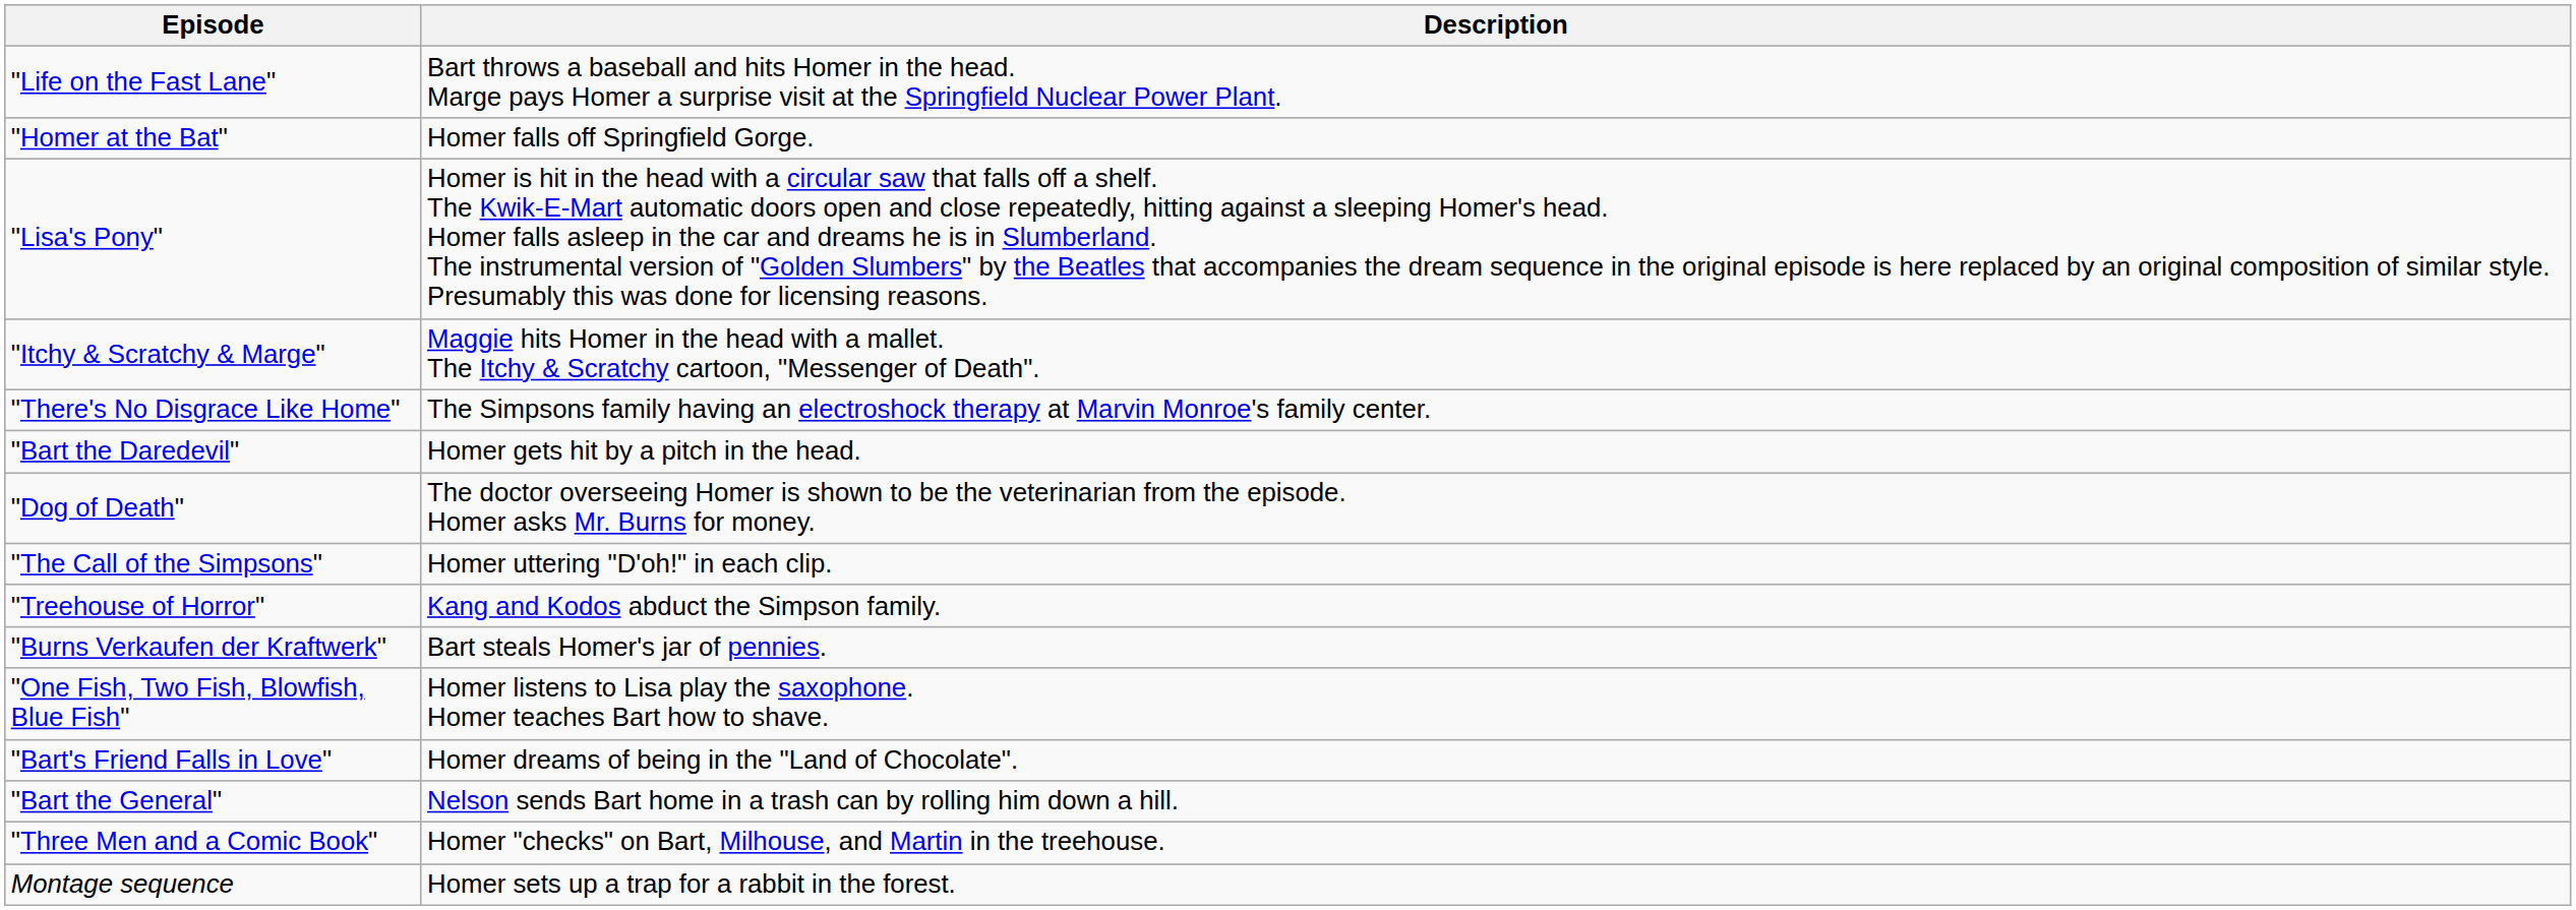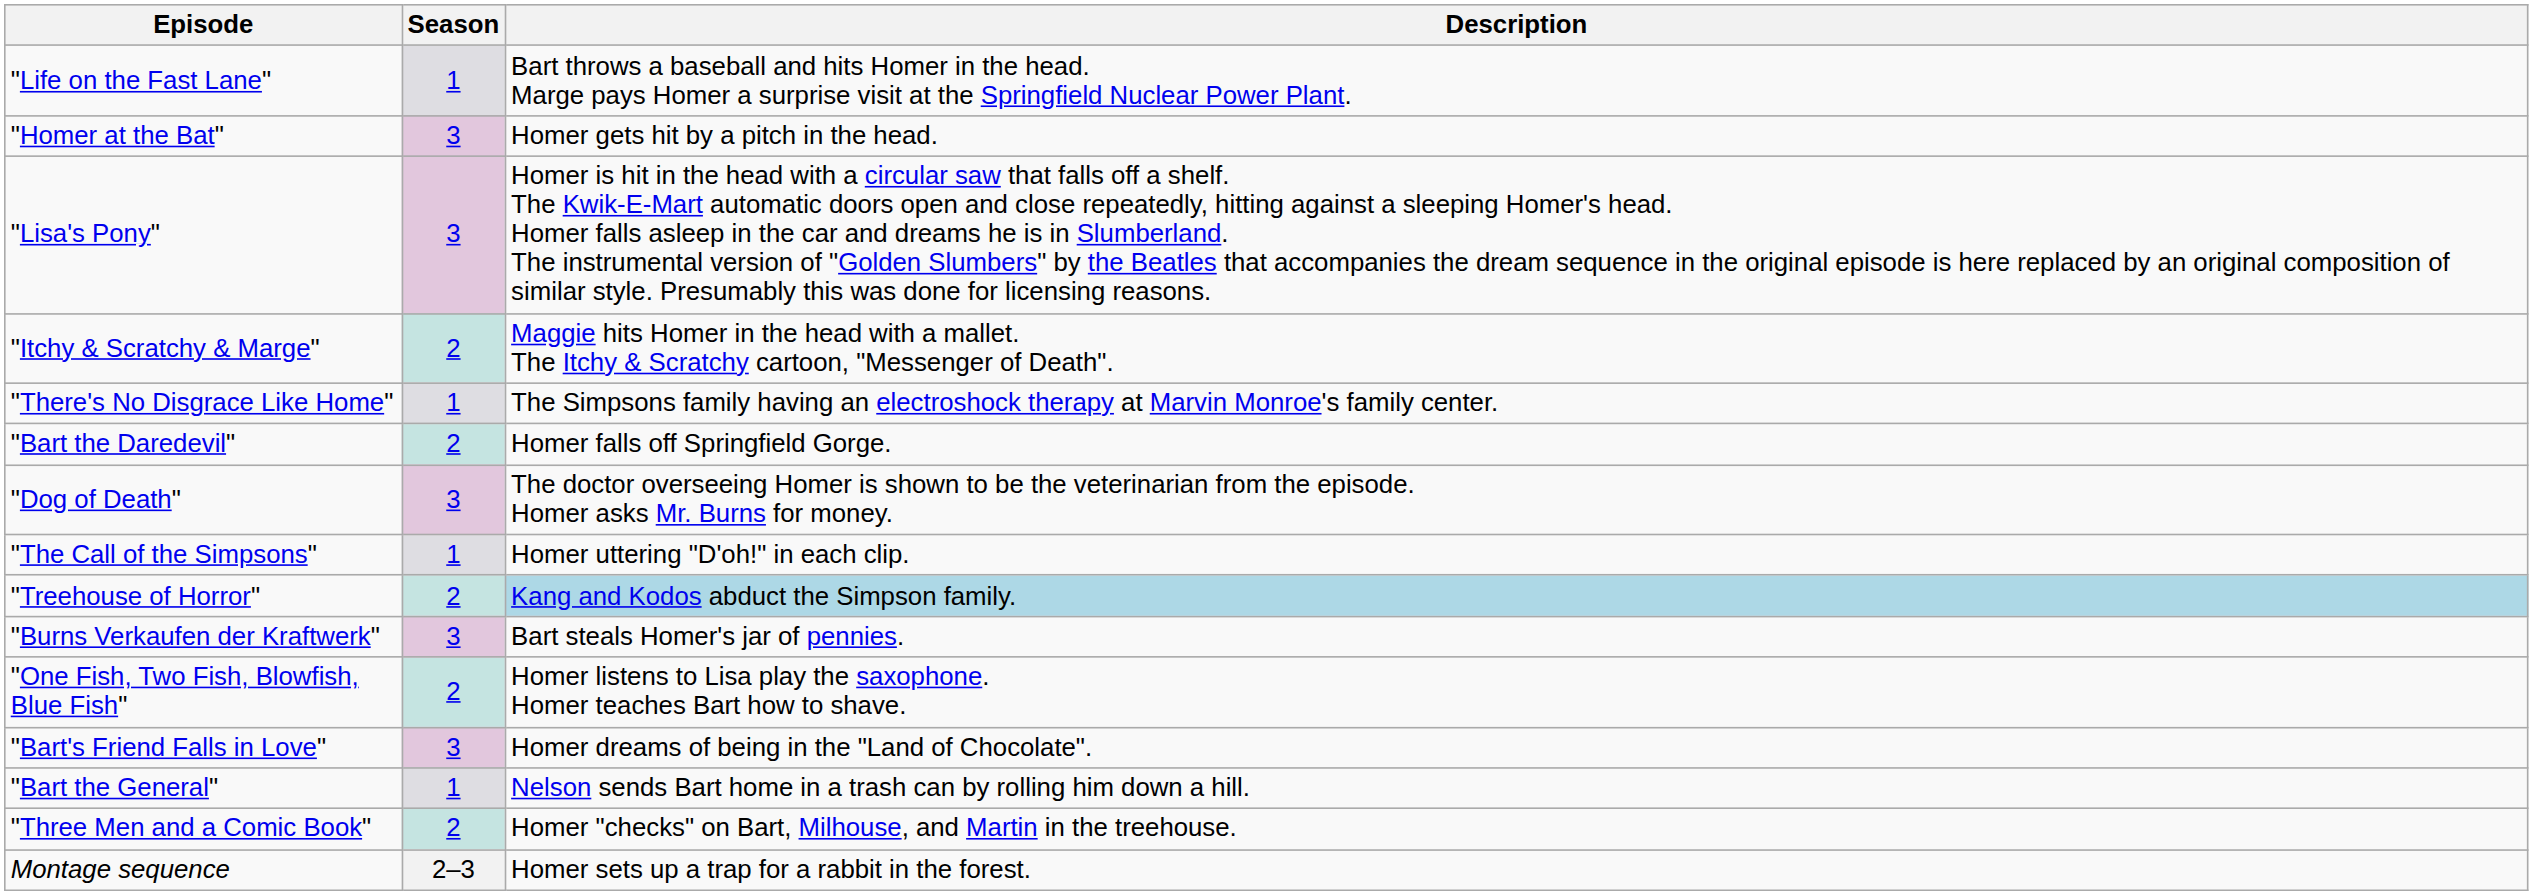 <table class="wikitable">
 <tr>
 <th>Episode</th>
+<th>Season</th>
 <th>Description</th>
 </tr>
 <tr>
 <td>"<a href='#'>Life on the Fast Lane</a>"</td>
+<td style="text-align: center; background-color: rgb(222, 221, 226); "><a href='#'>1</a></td>
 <td>Bart throws a baseball and hits Homer in the head.<br>Marge pays Homer a surprise visit at the <a href='#'>Springfield Nuclear Power Plant</a>.</td>
 </tr>
 <tr>
 <td>"<a href='#'>Homer at the Bat</a>"</td>
-<td>Homer falls off Springfield Gorge.</td>
+<td style="text-align: center; background-color: #E2C7DD; "><a href='#'>3</a></td>
+<td>Homer gets hit by a pitch in the head.</td>
 </tr>
 <tr>
 <td>"<a href='#'>Lisa's Pony</a>"</td>
+<td style="text-align: center; background-color: #E2C7DD; "><a href='#'>3</a></td>
 <td>Homer is hit in the head with a <a href='#'>circular saw</a> that falls off a shelf.<br>The <a href='#'>Kwik-E-Mart</a> automatic doors open and close repeatedly, hitting against a sleeping Homer's head.<br>Homer falls asleep in the car and dreams he is in <a href='#'>Slumberland</a>.<br>The instrumental version of "<a href='#'>Golden Slumbers</a>" by <a href='#'>the Beatles</a> that accompanies the dream sequence in the original episode is here replaced by an original composition of similar style. Presumably this was done for licensing reasons.</td>
 </tr>
 <tr>
 <td>"<a href='#'>Itchy & Scratchy & Marge</a>"</td>
+<td style="text-align: center; background-color: #C5E4E1; "><a href='#'>2</a></td>
 <td><a href='#'>Maggie</a> hits Homer in the head with a mallet.<br>The <a href='#'>Itchy & Scratchy</a> cartoon, "Messenger of Death".</td>
 </tr>
 <tr>
 <td>"<a href='#'>There's No Disgrace Like Home</a>"</td>
+<td style="text-align: center; background-color: #DEDDE2; "><a href='#'>1</a></td>
 <td>The Simpsons family having an <a href='#'>electroshock therapy</a> at <a href='#'>Marvin Monroe</a>'s family center.</td>
 </tr>
 <tr>
 <td>"<a href='#'>Bart the Daredevil</a>"</td>
-<td>Homer gets hit by a pitch in the head.</td>
+<td style="text-align: center; background-color: #C5E4E1; "><a href='#'>2</a></td>
+<td>Homer falls off Springfield Gorge.</td>
 </tr>
 <tr>
 <td>"<a href='#'>Dog of Death</a>"</td>
+<td style="text-align: center; background-color: #E2C7DD; "><a href='#'>3</a></td>
 <td>The doctor overseeing Homer is shown to be the veterinarian from the episode.<br>Homer asks <a href='#'>Mr. Burns</a> for money.</td>
 </tr>
 <tr>
 <td>"<a href='#'>The Call of the Simpsons</a>"</td>
+<td style="text-align: center; background-color: #DEDDE2; "><a href='#'>1</a></td>
 <td>Homer uttering "D'oh!" in each clip.</td>
 </tr>
 <tr>
 <td>"<a href='#'>Treehouse of Horror</a>"</td>
-<td><a href='#'>Kang and Kodos</a> abduct the Simpson family.</td>
+<td style="text-align: center; background-color: #C5E4E1; "><a href='#'>2</a></td>
+<td style="background: lightblue;"><a href='#'>Kang and Kodos</a> abduct the Simpson family.</td>
 </tr>
 <tr>
 <td>"<a href='#'>Burns Verkaufen der Kraftwerk</a>"</td>
+<td style="text-align: center; background-color: #E2C7DD; "><a href='#'>3</a></td>
 <td>Bart steals Homer's jar of <a href='#'>pennies</a>.</td>
 </tr>
 <tr>
 <td>"<a href='#'>One Fish, Two Fish, Blowfish, Blue Fish</a>"</td>
+<td style="text-align: center; background-color: #C5E4E1; "><a href='#'>2</a></td>
 <td>Homer listens to Lisa play the <a href='#'>saxophone</a>.<br>Homer teaches Bart how to shave.</td>
 </tr>
 <tr>
 <td>"<a href='#'>Bart's Friend Falls in Love</a>"</td>
+<td style="text-align: center; background-color: #E2C7DD; "><a href='#'>3</a></td>
 <td>Homer dreams of being in the "Land of Chocolate".</td>
 </tr>
 <tr>
 <td>"<a href='#'>Bart the General</a>"</td>
+<td style="text-align: center; background-color: #DEDDE2; "><a href='#'>1</a></td>
 <td><a href='#'>Nelson</a> sends Bart home in a trash can by rolling him down a hill.</td>
 </tr>
 <tr>
 <td>"<a href='#'>Three Men and a Comic Book</a>"</td>
+<td style="text-align: center; background-color: #C5E4E1; "><a href='#'>2</a></td>
 <td>Homer "checks" on Bart, <a href='#'>Milhouse</a>, and <a href='#'>Martin</a> in the treehouse.</td>
 </tr>
 <tr>
 <td><em>Montage sequence</em></td>
+<td style="text-align: center; background-color: #F2F2F2; ">2–3</td>
 <td>Homer sets up a trap for a rabbit in the forest.</td>
 </tr>
 </table>
